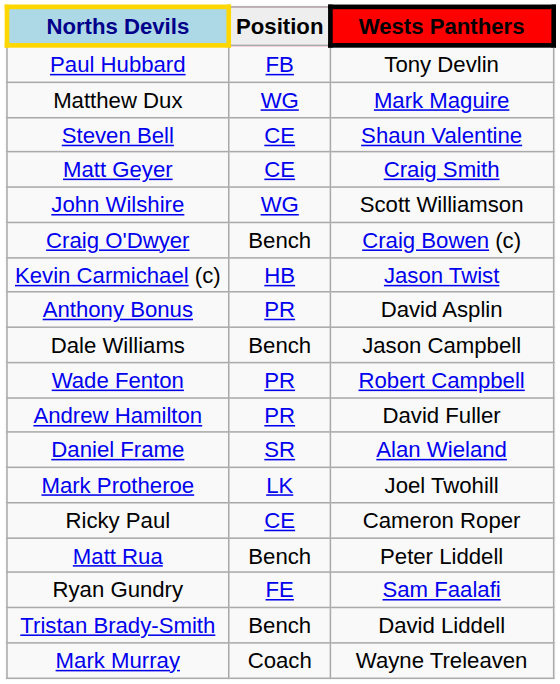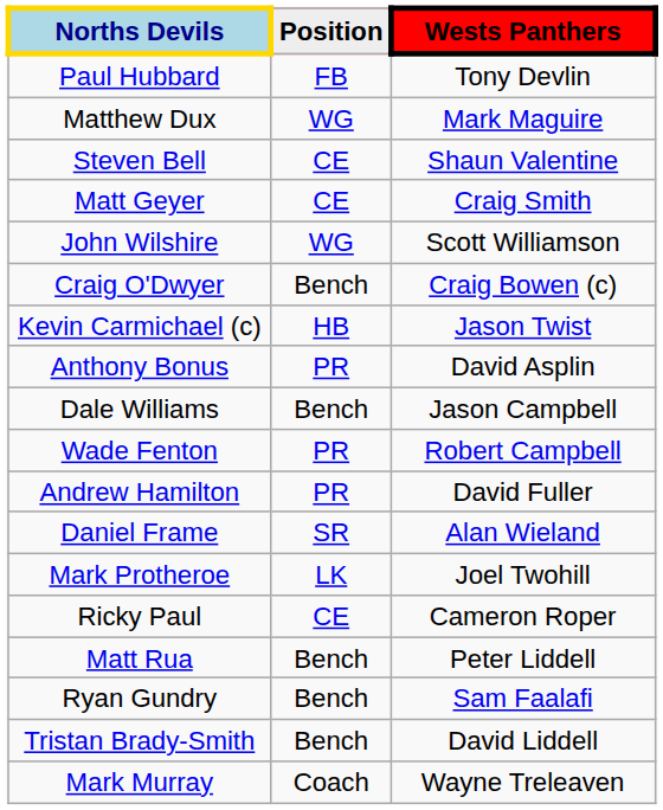 <table class="wikitable" style="float:right; font-size:90%; text-align:center; margin-left:1em;">
 <tr style="background:#f03;">
 <th align="centre" width="136" style="border: 3px solid gold; background: lightblue; color: darkblue">Norths Devils</th>
 <th align="center" style="background: #eeeeee; color: black">Position</th>
 <th align="centre" width="136" style="border: 3px solid black; background: red; color: black">Wests Panthers</th>
 </tr>
 <tr>
 <td><a href='#'>Paul Hubbard</a></td>
 <td><a href='#'>FB</a></td>
 <td>Tony Devlin</td>
 </tr>
 <tr>
 <td>Matthew Dux</td>
 <td><a href='#'>WG</a></td>
 <td><a href='#'>Mark Maguire</a></td>
 </tr>
 <tr>
 <td><a href='#'>Steven Bell</a></td>
 <td><a href='#'>CE</a></td>
 <td><a href='#'>Shaun Valentine</a></td>
 </tr>
 <tr>
 <td><a href='#'>Matt Geyer</a></td>
 <td><a href='#'>CE</a></td>
 <td><a href='#'>Craig Smith</a></td>
 </tr>
 <tr>
 <td><a href='#'>John Wilshire</a></td>
 <td><a href='#'>WG</a></td>
 <td>Scott Williamson</td>
 </tr>
 <tr>
 <td><a href='#'>Craig O'Dwyer</a></td>
 <td>Bench</td>
 <td><a href='#'>Craig Bowen</a> (c)</td>
 </tr>
 <tr>
 <td><a href='#'>Kevin Carmichael</a> (c)</td>
 <td><a href='#'>HB</a></td>
 <td><a href='#'>Jason Twist</a></td>
 </tr>
 <tr>
 <td><a href='#'>Anthony Bonus</a></td>
 <td><a href='#'>PR</a></td>
 <td>David Asplin</td>
 </tr>
 <tr>
 <td>Dale Williams</td>
 <td>Bench</td>
 <td>Jason Campbell</td>
 </tr>
 <tr>
 <td><a href='#'>Wade Fenton</a></td>
 <td><a href='#'>PR</a></td>
 <td><a href='#'>Robert Campbell</a></td>
 </tr>
 <tr>
 <td><a href='#'>Andrew Hamilton</a></td>
 <td><a href='#'>PR</a></td>
 <td>David Fuller</td>
 </tr>
 <tr>
 <td><a href='#'>Daniel Frame</a></td>
 <td><a href='#'>SR</a></td>
 <td><a href='#'>Alan Wieland</a></td>
 </tr>
 <tr>
 <td><a href='#'>Mark Protheroe</a></td>
 <td><a href='#'>LK</a></td>
 <td>Joel Twohill</td>
 </tr>
 <tr>
 <td>Ricky Paul</td>
 <td><a href='#'>CE</a></td>
 <td>Cameron Roper</td>
 </tr>
 <tr>
 <td><a href='#'>Matt Rua</a></td>
 <td>Bench</td>
 <td>Peter Liddell</td>
 </tr>
 <tr>
 <td>Ryan Gundry</td>
-<td><a href='#'>FE</a></td>
+<td>Bench</td>
 <td><a href='#'>Sam Faalafi</a></td>
 </tr>
 <tr>
 <td><a href='#'>Tristan Brady-Smith</a></td>
 <td>Bench</td>
 <td>David Liddell</td>
 </tr>
 <tr>
 <td><a href='#'>Mark Murray</a></td>
 <td>Coach</td>
 <td>Wayne Treleaven</td>
 </tr>
 </table>
